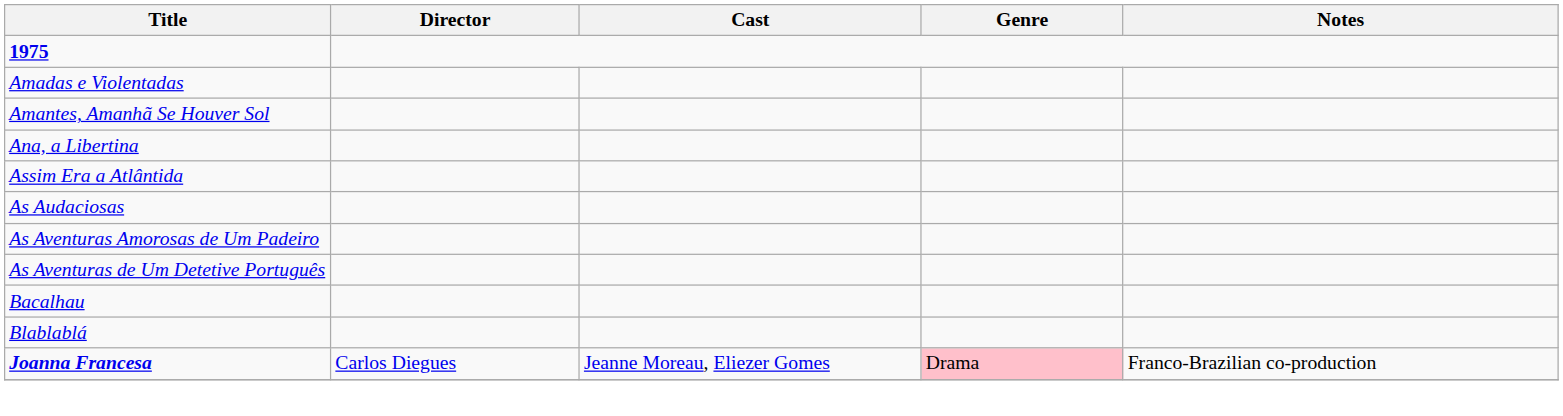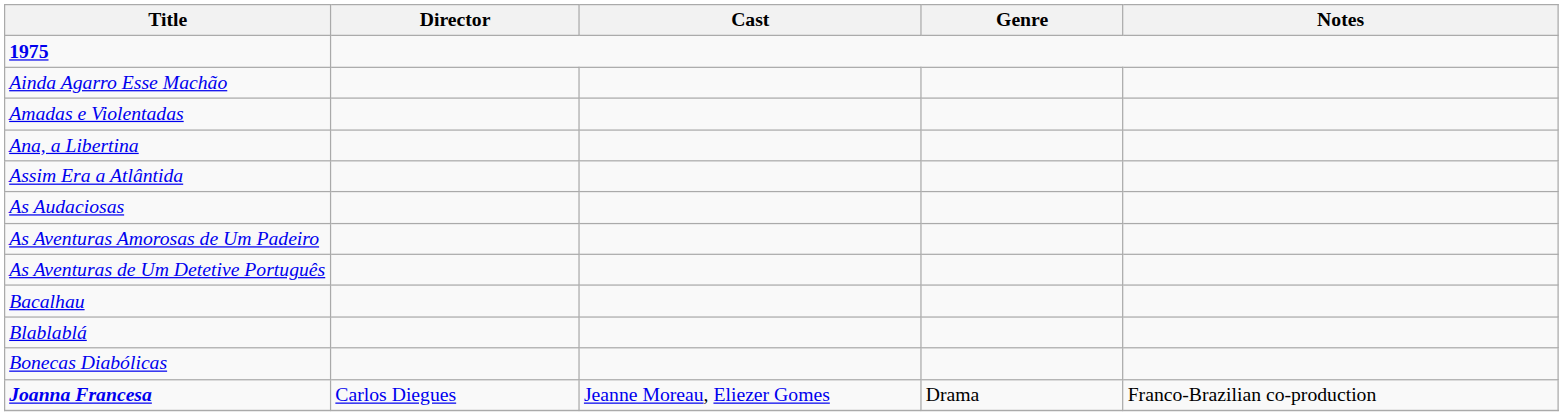 <table class="wikitable" width= "100%">
 <tr>
 <th width=21%>Title</th>
 <th width=16%>Director</th>
 <th width=22%>Cast</th>
 <th width=13%>Genre</th>
 <th width=28%>Notes</th>
 </tr>
 <tr>
 <td><strong><a href='#'>1975</a></strong></td>
 </tr>
 <tr>
-<td><em><a href='#'>Amadas e Violentadas</a></em></td>
+<td><em><a href='#'>Ainda Agarro Esse Machão</a></em></td>
 <td></td>
 <td></td>
 <td></td>
 <td></td>
 </tr>
 <tr>
-<td><em><a href='#'>Amantes, Amanhã Se Houver Sol</a></em></td>
+<td><em><a href='#'>Amadas e Violentadas</a></em></td>
 <td></td>
 <td></td>
 <td></td>
 <td></td>
 </tr>
 <tr>
 <td><em><a href='#'>Ana, a Libertina</a></em></td>
 <td></td>
 <td></td>
 <td></td>
 <td></td>
 </tr>
 <tr>
 <td><em><a href='#'>Assim Era a Atlântida</a></em></td>
 <td></td>
 <td></td>
 <td></td>
 <td></td>
 </tr>
 <tr>
 <td><em><a href='#'>As Audaciosas</a></em></td>
 <td></td>
 <td></td>
 <td></td>
 <td></td>
 </tr>
 <tr>
 <td><em><a href='#'>As Aventuras Amorosas de Um Padeiro</a></em></td>
 <td></td>
 <td></td>
 <td></td>
 <td></td>
 </tr>
 <tr>
 <td><em><a href='#'>As Aventuras de Um Detetive Português</a></em></td>
 <td></td>
 <td></td>
 <td></td>
 <td></td>
 </tr>
 <tr>
 <td><em><a href='#'>Bacalhau</a></em></td>
 <td></td>
 <td></td>
 <td></td>
 <td></td>
 </tr>
 <tr>
 <td><em><a href='#'>Blablablá</a></em></td>
 <td></td>
 <td></td>
 <td></td>
 <td></td>
 </tr>
 <tr>
+<td><em><a href='#'>Bonecas Diabólicas</a></em></td>
+<td></td>
+<td></td>
+<td></td>
+<td></td>
+</tr>
+<tr>
 <td><strong><em><a href='#'>Joanna Francesa</a></em></strong></td>
 <td><a href='#'>Carlos Diegues</a></td>
 <td><a href='#'>Jeanne Moreau</a>, <a href='#'>Eliezer Gomes</a></td>
-<td style="background: pink;">Drama</td>
+<td>Drama</td>
 <td>Franco-Brazilian co-production</td>
 </tr>
 <tr>
 </tr>
 </table>
